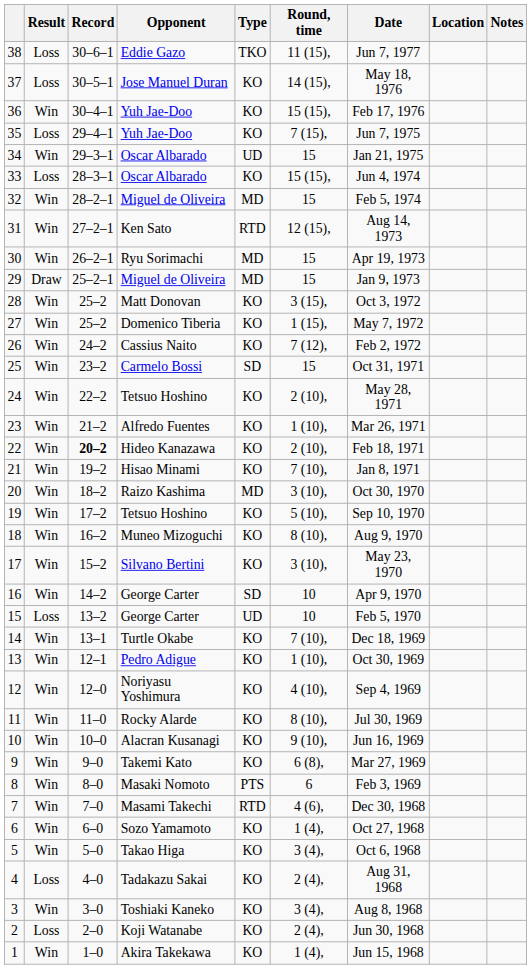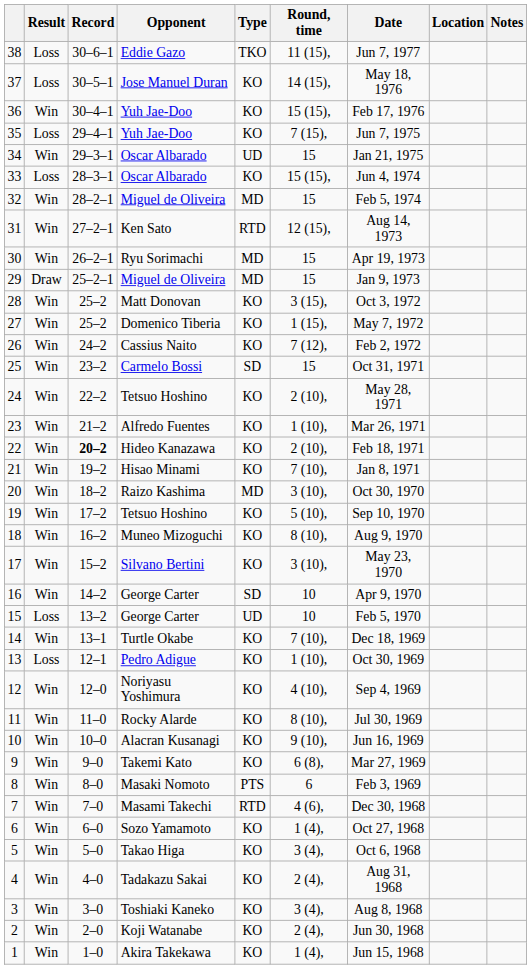 <table class="wikitable" style="text-align:center">
 <tr>
 <th></th>
 <th>Result</th>
 <th>Record</th>
 <th>Opponent</th>
 <th>Type</th>
 <th>Round, time</th>
 <th>Date</th>
 <th>Location</th>
 <th>Notes</th>
 </tr>
 <tr>
 <td>38</td>
 <td>Loss</td>
 <td>30–6–1</td>
 <td align=left><a href='#'>Eddie Gazo</a></td>
 <td>TKO</td>
 <td>11 (15), </td>
 <td>Jun 7, 1977</td>
 <td align=left></td>
 <td align=left></td>
 </tr>
 <tr>
 <td>37</td>
 <td>Loss</td>
 <td>30–5–1</td>
 <td align=left><a href='#'>Jose Manuel Duran</a></td>
 <td>KO</td>
 <td>14 (15), </td>
 <td>May 18, 1976</td>
 <td align=left></td>
 <td align=left></td>
 </tr>
 <tr>
 <td>36</td>
 <td>Win</td>
 <td>30–4–1</td>
 <td align=left><a href='#'>Yuh Jae-Doo</a></td>
 <td>KO</td>
 <td>15 (15), </td>
 <td>Feb 17, 1976</td>
 <td align=left></td>
 <td align=left></td>
 </tr>
 <tr>
 <td>35</td>
 <td>Loss</td>
 <td>29–4–1</td>
 <td align=left><a href='#'>Yuh Jae-Doo</a></td>
 <td>KO</td>
 <td>7 (15), </td>
 <td>Jun 7, 1975</td>
 <td align=left></td>
 <td align=left></td>
 </tr>
 <tr>
 <td>34</td>
 <td>Win</td>
 <td>29–3–1</td>
 <td align=left><a href='#'>Oscar Albarado</a></td>
 <td>UD</td>
 <td>15</td>
 <td>Jan 21, 1975</td>
 <td align=left></td>
 <td align=left></td>
 </tr>
 <tr>
 <td>33</td>
 <td>Loss</td>
 <td>28–3–1</td>
 <td align=left><a href='#'>Oscar Albarado</a></td>
 <td>KO</td>
 <td>15 (15), </td>
 <td>Jun 4, 1974</td>
 <td align=left></td>
 <td align=left></td>
 </tr>
 <tr>
 <td>32</td>
 <td>Win</td>
 <td>28–2–1</td>
 <td align=left><a href='#'>Miguel de Oliveira</a></td>
 <td>MD</td>
 <td>15</td>
 <td>Feb 5, 1974</td>
 <td align=left></td>
 <td align=left></td>
 </tr>
 <tr>
 <td>31</td>
 <td>Win</td>
 <td>27–2–1</td>
 <td align=left>Ken Sato</td>
 <td>RTD</td>
 <td>12 (15), </td>
 <td>Aug 14, 1973</td>
 <td align=left></td>
 <td align=left></td>
 </tr>
 <tr>
 <td>30</td>
 <td>Win</td>
 <td>26–2–1</td>
 <td align=left>Ryu Sorimachi</td>
 <td>MD</td>
 <td>15</td>
 <td>Apr 19, 1973</td>
 <td align=left></td>
 <td align=left></td>
 </tr>
 <tr>
 <td>29</td>
 <td>Draw</td>
 <td>25–2–1</td>
 <td align=left><a href='#'>Miguel de Oliveira</a></td>
 <td>MD</td>
 <td>15</td>
 <td>Jan 9, 1973</td>
 <td align=left></td>
 <td align=left></td>
 </tr>
 <tr>
 <td>28</td>
 <td>Win</td>
 <td>25–2</td>
 <td align=left>Matt Donovan</td>
 <td>KO</td>
 <td>3 (15), </td>
 <td>Oct 3, 1972</td>
 <td align=left></td>
 <td align=left></td>
 </tr>
 <tr>
 <td>27</td>
 <td>Win</td>
 <td>25–2</td>
 <td align=left>Domenico Tiberia</td>
 <td>KO</td>
 <td>1 (15), </td>
 <td>May 7, 1972</td>
 <td align=left></td>
 <td align=left></td>
 </tr>
 <tr>
 <td>26</td>
 <td>Win</td>
 <td>24–2</td>
 <td align=left>Cassius Naito</td>
 <td>KO</td>
 <td>7 (12), </td>
 <td>Feb 2, 1972</td>
 <td align=left></td>
 <td></td>
 </tr>
 <tr>
 <td>25</td>
 <td>Win</td>
 <td>23–2</td>
 <td align=left><a href='#'>Carmelo Bossi</a></td>
 <td>SD</td>
 <td>15</td>
 <td>Oct 31, 1971</td>
 <td align=left></td>
 <td align=left></td>
 </tr>
 <tr>
 <td>24</td>
 <td>Win</td>
 <td>22–2</td>
 <td align=left>Tetsuo Hoshino</td>
 <td>KO</td>
 <td>2 (10), </td>
 <td>May 28, 1971</td>
 <td align=left></td>
 <td align=left></td>
 </tr>
 <tr>
 <td>23</td>
 <td>Win</td>
 <td>21–2</td>
 <td align=left>Alfredo Fuentes</td>
 <td>KO</td>
 <td>1 (10), </td>
 <td>Mar 26, 1971</td>
 <td align=left></td>
 <td></td>
 </tr>
 <tr>
 <td>22</td>
 <td>Win</td>
 <td><strong>20–2</strong></td>
 <td align=left>Hideo Kanazawa</td>
 <td>KO</td>
 <td>2 (10), </td>
 <td>Feb 18, 1971</td>
 <td align=left></td>
 <td></td>
 </tr>
 <tr>
 <td>21</td>
 <td>Win</td>
 <td>19–2</td>
 <td align=left>Hisao Minami</td>
 <td>KO</td>
 <td>7 (10), </td>
 <td>Jan 8, 1971</td>
 <td align=left></td>
 <td align=left></td>
 </tr>
 <tr>
 <td>20</td>
 <td>Win</td>
 <td>18–2</td>
 <td align=left>Raizo Kashima</td>
 <td>MD</td>
 <td>3 (10), </td>
 <td>Oct 30, 1970</td>
 <td align=left></td>
 <td align=left></td>
 </tr>
 <tr>
 <td>19</td>
 <td>Win</td>
 <td>17–2</td>
 <td align=left>Tetsuo Hoshino</td>
 <td>KO</td>
 <td>5 (10), </td>
 <td>Sep 10, 1970</td>
 <td align=left></td>
 <td align=left></td>
 </tr>
 <tr>
 <td>18</td>
 <td>Win</td>
 <td>16–2</td>
 <td align=left>Muneo Mizoguchi</td>
 <td>KO</td>
 <td>8 (10), </td>
 <td>Aug 9, 1970</td>
 <td align=left></td>
 <td align=left></td>
 </tr>
 <tr>
 <td>17</td>
 <td>Win</td>
 <td>15–2</td>
 <td align=left><a href='#'>Silvano Bertini</a></td>
 <td>KO</td>
 <td>3 (10), </td>
 <td>May 23, 1970</td>
 <td align=left></td>
 <td></td>
 </tr>
 <tr>
 <td>16</td>
 <td>Win</td>
 <td>14–2</td>
 <td align=left>George Carter</td>
 <td>SD</td>
 <td>10</td>
 <td>Apr 9, 1970</td>
 <td align=left></td>
 <td align=left></td>
 </tr>
 <tr>
 <td>15</td>
 <td>Loss</td>
 <td>13–2</td>
 <td align=left>George Carter</td>
 <td>UD</td>
 <td>10</td>
 <td>Feb 5, 1970</td>
 <td align=left></td>
 <td align=left></td>
 </tr>
 <tr>
 <td>14</td>
 <td>Win</td>
 <td>13–1</td>
 <td align=left>Turtle Okabe</td>
 <td>KO</td>
 <td>7 (10), </td>
 <td>Dec 18, 1969</td>
 <td align=left></td>
 <td align=left></td>
 </tr>
 <tr>
 <td>13</td>
-<td>Win</td>
+<td>Loss</td>
 <td>12–1</td>
 <td align=left><a href='#'>Pedro Adigue</a></td>
 <td>KO</td>
 <td>1 (10), </td>
 <td>Oct 30, 1969</td>
 <td align=left></td>
 <td></td>
 </tr>
 <tr>
 <td>12</td>
 <td>Win</td>
 <td>12–0</td>
 <td align=left>Noriyasu Yoshimura</td>
 <td>KO</td>
 <td>4 (10), </td>
 <td>Sep 4, 1969</td>
 <td align=left></td>
 <td align=left></td>
 </tr>
 <tr>
 <td>11</td>
 <td>Win</td>
 <td>11–0</td>
 <td align=left>Rocky Alarde</td>
 <td>KO</td>
 <td>8 (10), </td>
 <td>Jul 30, 1969</td>
 <td align=left></td>
 <td></td>
 </tr>
 <tr>
 <td>10</td>
 <td>Win</td>
 <td>10–0</td>
 <td align=left>Alacran Kusanagi</td>
 <td>KO</td>
 <td>9 (10), </td>
 <td>Jun 16, 1969</td>
 <td align=left></td>
 <td></td>
 </tr>
 <tr>
 <td>9</td>
 <td>Win</td>
 <td>9–0</td>
 <td align=left>Takemi Kato</td>
 <td>KO</td>
 <td>6 (8), </td>
 <td>Mar 27, 1969</td>
 <td align=left></td>
 <td></td>
 </tr>
 <tr>
 <td>8</td>
 <td>Win</td>
 <td>8–0</td>
 <td align=left>Masaki Nomoto</td>
 <td>PTS</td>
 <td>6</td>
 <td>Feb 3, 1969</td>
 <td align=left></td>
 <td align=left></td>
 </tr>
 <tr>
 <td>7</td>
 <td>Win</td>
 <td>7–0</td>
 <td align=left>Masami Takechi</td>
 <td>RTD</td>
 <td>4 (6), </td>
 <td>Dec 30, 1968</td>
 <td align=left></td>
 <td></td>
 </tr>
 <tr>
 <td>6</td>
 <td>Win</td>
 <td>6–0</td>
 <td align=left>Sozo Yamamoto</td>
 <td>KO</td>
 <td>1 (4), </td>
 <td>Oct 27, 1968</td>
 <td align=left></td>
 <td></td>
 </tr>
 <tr>
 <td>5</td>
 <td>Win</td>
 <td>5–0</td>
 <td align=left>Takao Higa</td>
 <td>KO</td>
 <td>3 (4), </td>
 <td>Oct 6, 1968</td>
 <td align=left></td>
 <td></td>
 </tr>
 <tr>
 <td>4</td>
-<td>Loss</td>
+<td>Win</td>
 <td>4–0</td>
 <td align=left>Tadakazu Sakai</td>
 <td>KO</td>
 <td>2 (4), </td>
 <td>Aug 31, 1968</td>
 <td align=left></td>
 <td></td>
 </tr>
 <tr>
 <td>3</td>
 <td>Win</td>
 <td>3–0</td>
 <td align=left>Toshiaki Kaneko</td>
 <td>KO</td>
 <td>3 (4), </td>
 <td>Aug 8, 1968</td>
 <td align=left></td>
 <td></td>
 </tr>
 <tr>
 <td>2</td>
-<td>Loss</td>
+<td>Win</td>
 <td>2–0</td>
 <td align=left>Koji Watanabe</td>
 <td>KO</td>
 <td>2 (4), </td>
 <td>Jun 30, 1968</td>
 <td align=left></td>
 <td></td>
 </tr>
 <tr>
 <td>1</td>
 <td>Win</td>
 <td>1–0</td>
 <td align=left>Akira Takekawa</td>
 <td>KO</td>
 <td>1 (4), </td>
 <td>Jun 15, 1968</td>
 <td align=left></td>
 <td></td>
 </tr>
 </table>
